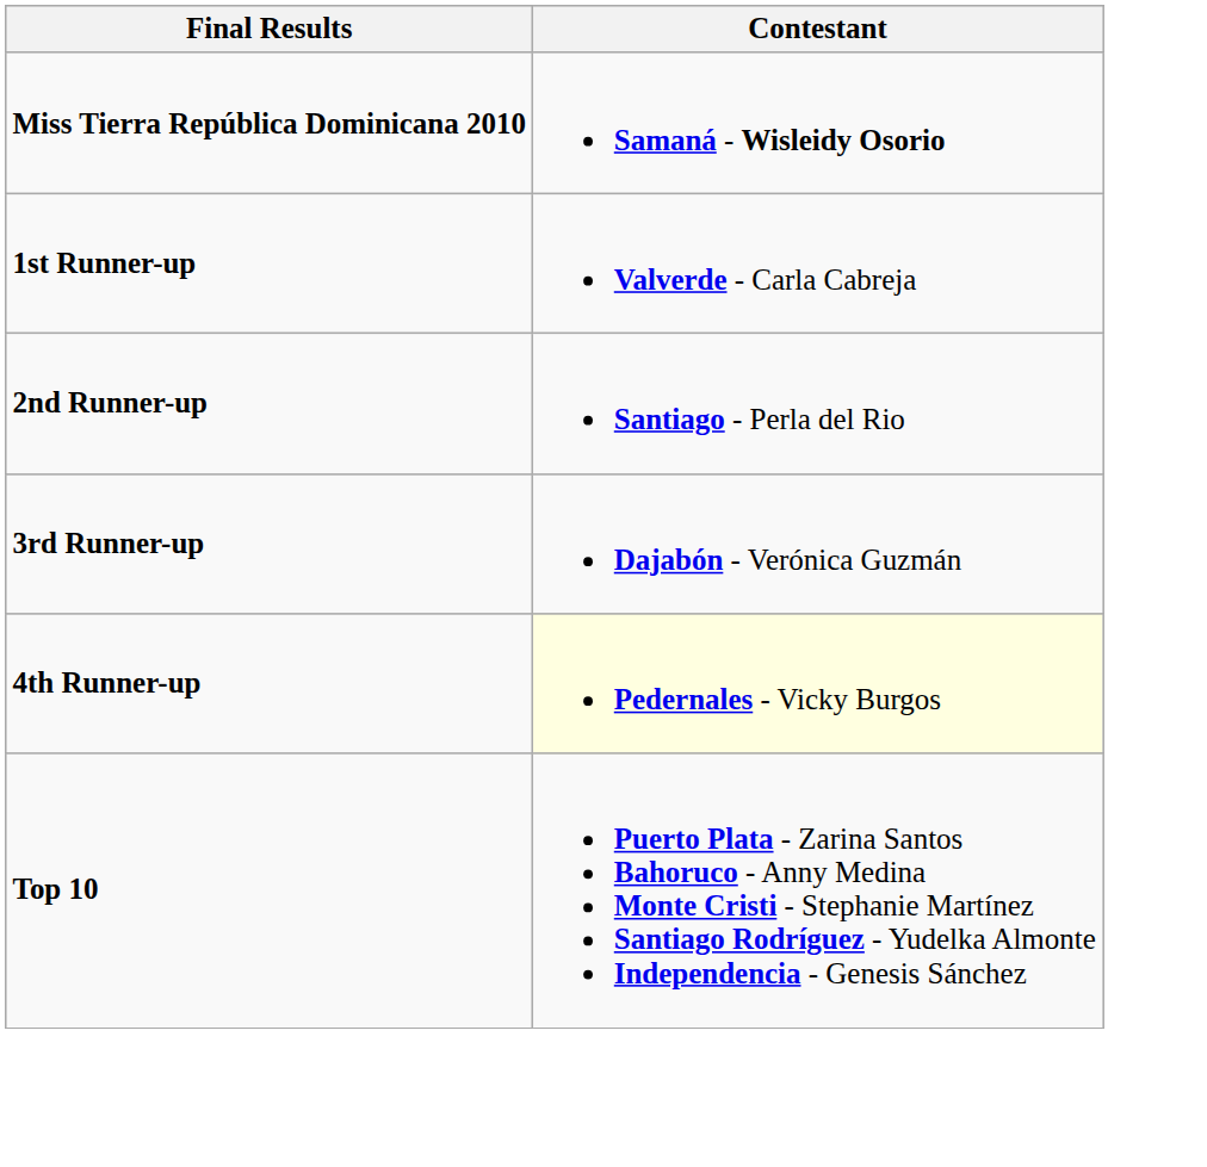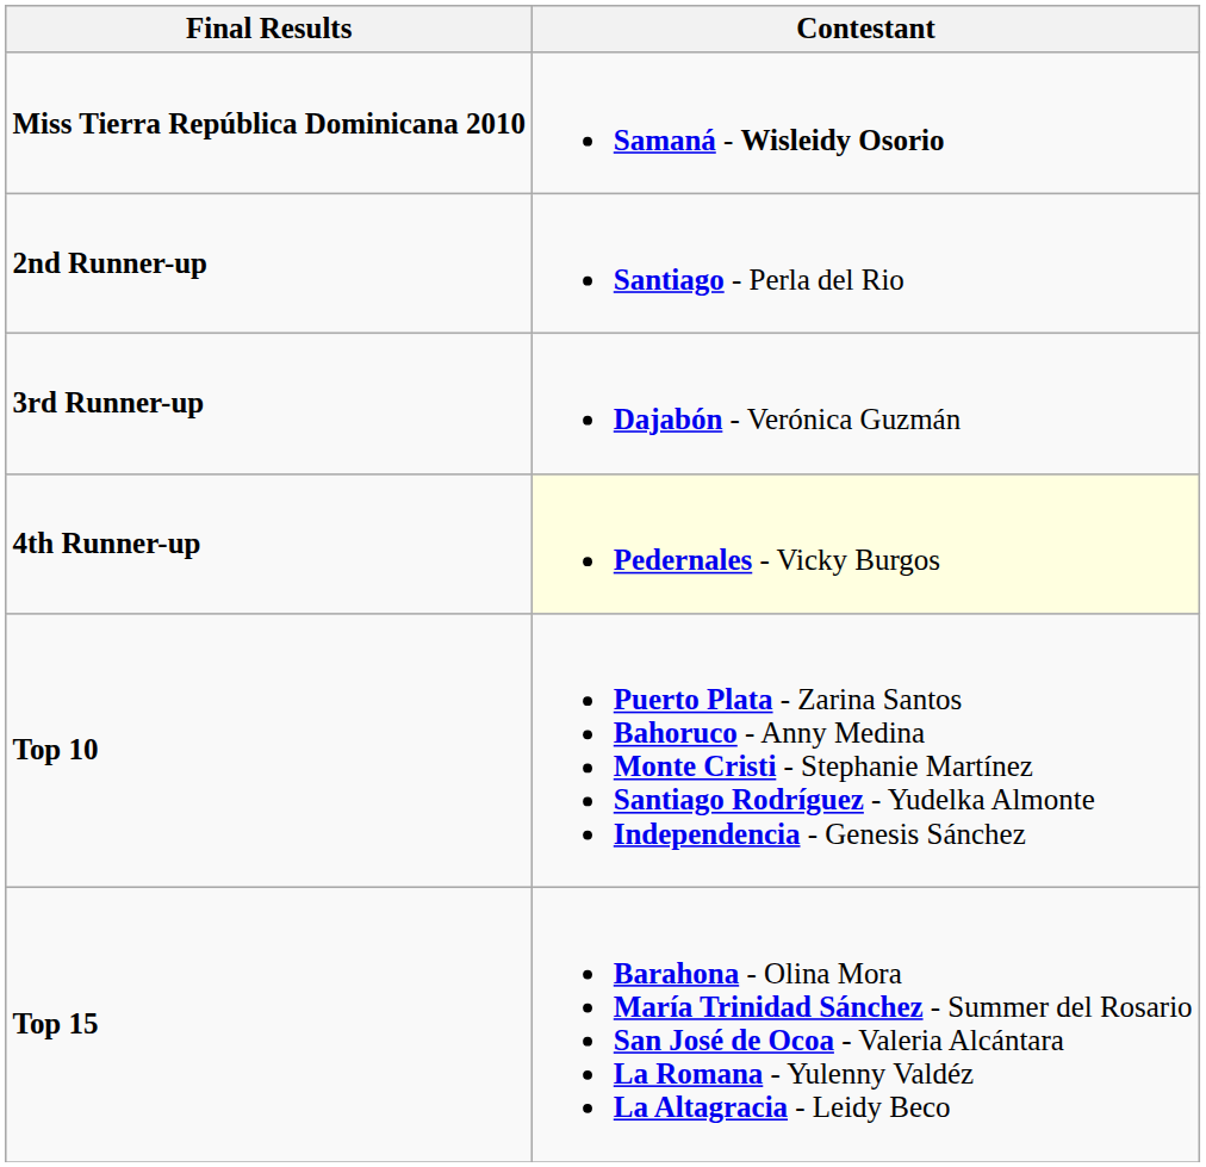 <table class="wikitable">
 <tr>
 <th>Final Results</th>
 <th>Contestant</th>
 </tr>
 <tr>
 <td><strong>Miss Tierra República Dominicana 2010</strong></td>
 <td><br><ul><li><strong><a href='#'>Samaná</a></strong> - <strong>Wisleidy Osorio</strong></li></ul></td>
-</tr>
-<tr>
-<td><strong>1st Runner-up</strong></td>
-<td><br><ul><li><strong><a href='#'>Valverde</a></strong> - Carla Cabreja</li></ul></td>
 </tr>
 <tr>
 <td><strong>2nd Runner-up</strong></td>
 <td><br><ul><li><strong><a href='#'>Santiago</a></strong> - Perla del Rio</li></ul></td>
 </tr>
 <tr>
 <td><strong>3rd Runner-up</strong></td>
 <td><br><ul><li><strong><a href='#'>Dajabón</a></strong> - Verónica Guzmán</li></ul></td>
 </tr>
 <tr>
 <td><strong>4th Runner-up</strong></td>
 <td style="background: lightyellow;"><br><ul><li><strong><a href='#'>Pedernales</a></strong> - Vicky Burgos</li></ul></td>
 </tr>
 <tr>
 <td><strong>Top 10</strong></td>
 <td><br><ul><li><strong><a href='#'>Puerto Plata</a></strong> - Zarina Santos</li><li><strong><a href='#'>Bahoruco</a></strong> - Anny Medina</li><li><strong><a href='#'>Monte Cristi</a></strong> - Stephanie Martínez</li><li><strong><a href='#'>Santiago Rodríguez</a></strong> - Yudelka Almonte</li><li><strong><a href='#'>Independencia</a></strong> - Genesis Sánchez</li></ul></td>
 </tr>
+<tr>
+<td><strong>Top 15</strong></td>
+<td><br><ul><li><strong><a href='#'>Barahona</a></strong> - Olina Mora</li><li><strong><a href='#'>María Trinidad Sánchez</a></strong> - Summer del Rosario</li><li><strong><a href='#'>San José de Ocoa</a></strong> - Valeria Alcántara</li><li><strong><a href='#'>La Romana</a></strong> - Yulenny Valdéz</li><li><strong><a href='#'>La Altagracia</a></strong> - Leidy Beco</li></ul></td>
+</tr>
 </table>
